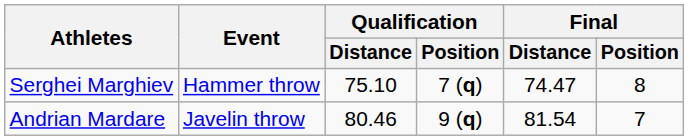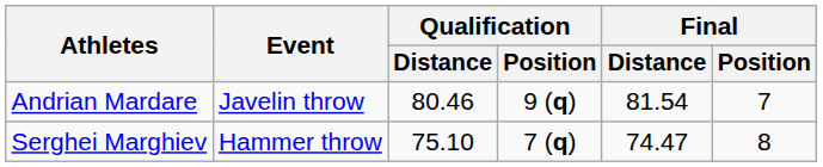 <table class=wikitable style="font-size:90%">
 <tr>
 <th rowspan="2">Athletes</th>
 <th rowspan="2">Event</th>
 <th colspan="2">Qualification</th>
 <th colspan="2">Final</th>
 </tr>
 <tr style="font-size:95%">
 <th>Distance</th>
 <th>Position</th>
 <th>Distance</th>
 <th>Position</th>
 </tr>
 <tr>
+<td><a href='#'>Andrian Mardare</a></td>
+<td><a href='#'>Javelin throw</a></td>
+<td align=center>80.46</td>
+<td align=center>9 (<strong>q</strong>)</td>
+<td align=center>81.54</td>
+<td align=center>7</td>
+</tr>
+<tr>
 <td><a href='#'>Serghei Marghiev</a></td>
 <td><a href='#'>Hammer throw</a></td>
 <td align=center>75.10</td>
 <td align=center>7 (<strong>q</strong>)</td>
 <td align=center>74.47</td>
 <td align=center>8</td>
 </tr>
-<tr>
-<td><a href='#'>Andrian Mardare</a></td>
-<td><a href='#'>Javelin throw</a></td>
-<td align=center>80.46</td>
-<td align=center>9 (<strong>q</strong>)</td>
-<td align=center>81.54</td>
-<td align=center>7</td>
-</tr>
 </table>
